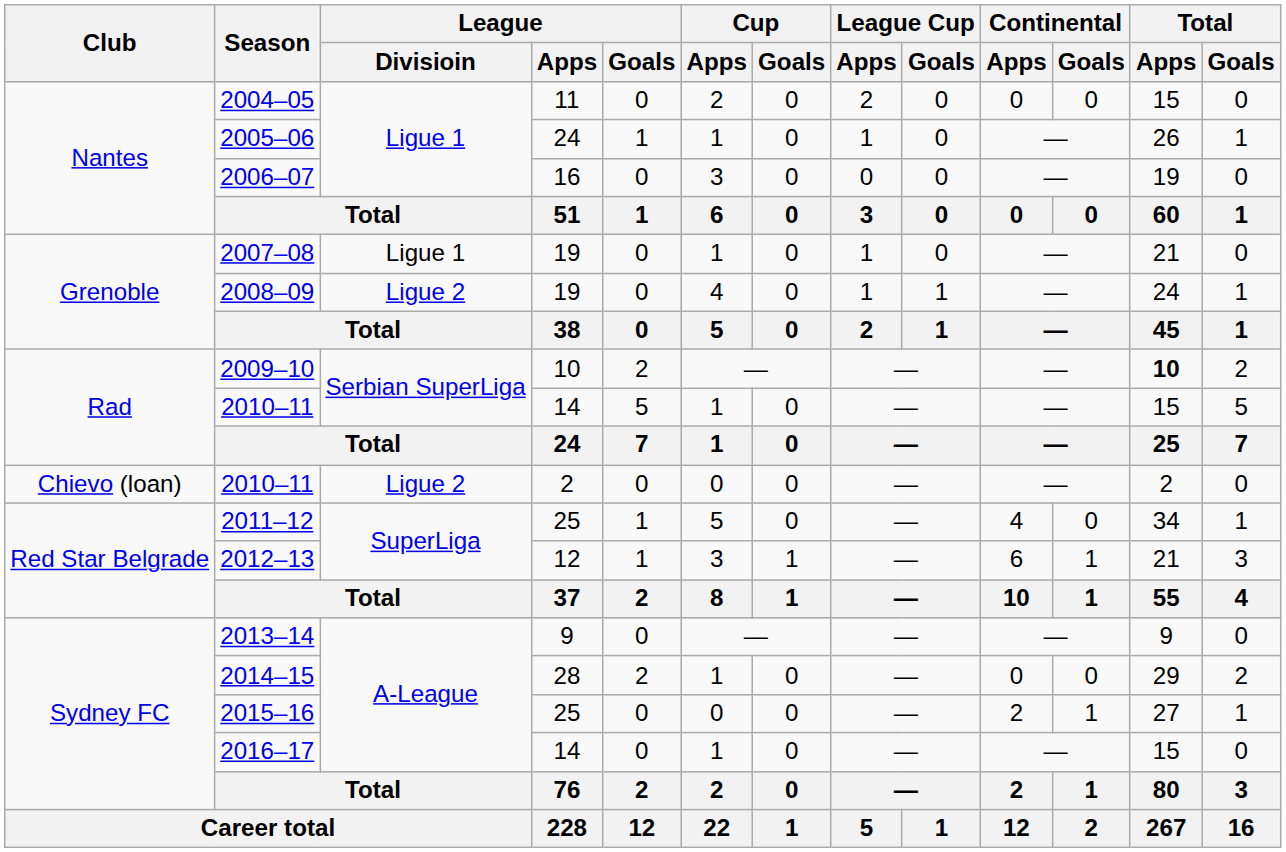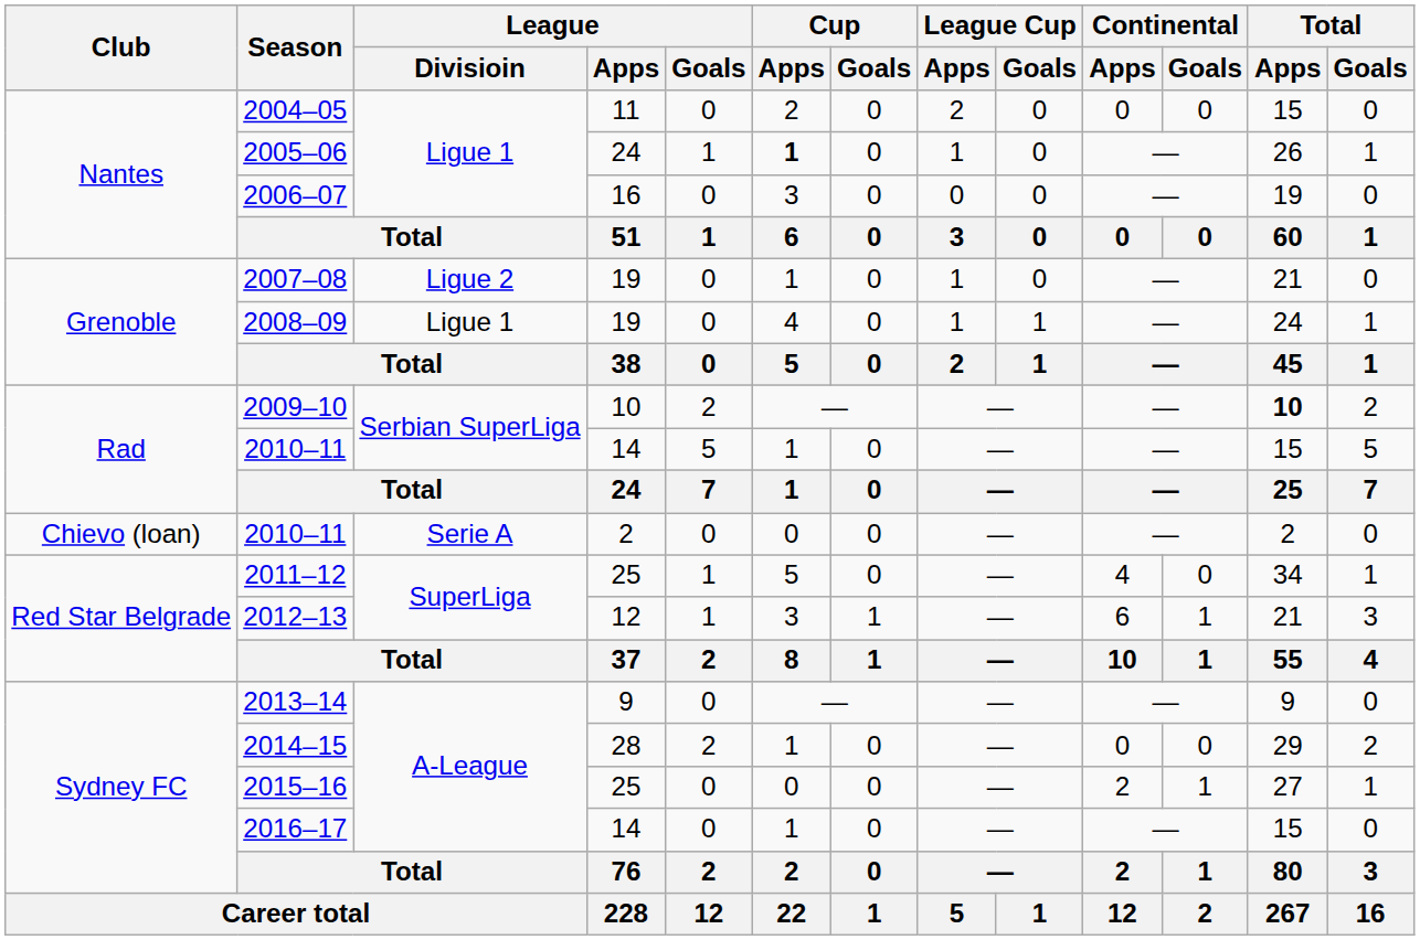 <table class="wikitable" style="text-align:center">
 <tr>
 <th rowspan=2>Club</th>
 <th rowspan=2>Season</th>
 <th colspan=3>League</th>
 <th colspan=2>Cup</th>
 <th colspan=2>League Cup</th>
 <th colspan=2>Continental</th>
 <th colspan=2>Total</th>
 </tr>
 <tr>
 <th>Divisioin</th>
 <th>Apps</th>
 <th>Goals</th>
 <th>Apps</th>
 <th>Goals</th>
 <th>Apps</th>
 <th>Goals</th>
 <th>Apps</th>
 <th>Goals</th>
 <th>Apps</th>
 <th>Goals</th>
 </tr>
 <tr>
 <td rowspan="4"><a href='#'>Nantes</a></td>
 <td><a href='#'>2004–05</a></td>
 <td rowspan="3"><a href='#'>Ligue 1</a></td>
 <td>11</td>
 <td>0</td>
 <td>2</td>
 <td>0</td>
 <td>2</td>
 <td>0</td>
 <td>0</td>
 <td>0</td>
 <td>15</td>
 <td>0</td>
 </tr>
 <tr>
 <td><a href='#'>2005–06</a></td>
 <td>24</td>
 <td>1</td>
-<td>1</td>
+<td><strong>1</strong></td>
 <td>0</td>
 <td>1</td>
 <td>0</td>
 <td colspan="2">—</td>
 <td>26</td>
 <td>1</td>
 </tr>
 <tr>
 <td><a href='#'>2006–07</a></td>
 <td>16</td>
 <td>0</td>
 <td>3</td>
 <td>0</td>
 <td>0</td>
 <td>0</td>
 <td colspan="2">—</td>
 <td>19</td>
 <td>0</td>
 </tr>
 <tr>
 <th colspan=2>Total</th>
 <th>51</th>
 <th>1</th>
 <th>6</th>
 <th>0</th>
 <th>3</th>
 <th>0</th>
 <th>0</th>
 <th>0</th>
 <th>60</th>
 <th>1</th>
 </tr>
 <tr>
 <td rowspan="3"><a href='#'>Grenoble</a></td>
 <td><a href='#'>2007–08</a></td>
-<td>Ligue 1</td>
+<td><a href='#'>Ligue 2</a></td>
 <td>19</td>
 <td>0</td>
 <td>1</td>
 <td>0</td>
 <td>1</td>
 <td>0</td>
 <td colspan="2">—</td>
 <td>21</td>
 <td>0</td>
 </tr>
 <tr>
 <td><a href='#'>2008–09</a></td>
-<td><a href='#'>Ligue 2</a></td>
+<td>Ligue 1</td>
 <td>19</td>
 <td>0</td>
 <td>4</td>
 <td>0</td>
 <td>1</td>
 <td>1</td>
 <td colspan="2">—</td>
 <td>24</td>
 <td>1</td>
 </tr>
 <tr>
 <th colspan=2>Total</th>
 <th>38</th>
 <th>0</th>
 <th>5</th>
 <th>0</th>
 <th>2</th>
 <th>1</th>
 <th colspan="2">—</th>
 <th>45</th>
 <th>1</th>
 </tr>
 <tr>
 <td rowspan="3"><a href='#'>Rad</a></td>
 <td><a href='#'>2009–10</a></td>
 <td rowspan="2"><a href='#'>Serbian SuperLiga</a></td>
 <td>10</td>
 <td>2</td>
 <td colspan="2">—</td>
 <td colspan="2">—</td>
 <td colspan="2">—</td>
 <td><strong>10</strong></td>
 <td>2</td>
 </tr>
 <tr>
 <td><a href='#'>2010–11</a></td>
 <td>14</td>
 <td>5</td>
 <td>1</td>
 <td>0</td>
 <td colspan="2">—</td>
 <td colspan="2">—</td>
 <td>15</td>
 <td>5</td>
 </tr>
 <tr>
 <th colspan=2>Total</th>
 <th>24</th>
 <th>7</th>
 <th>1</th>
 <th>0</th>
 <th colspan="2">—</th>
 <th colspan="2">—</th>
 <th>25</th>
 <th>7</th>
 </tr>
 <tr>
 <td><a href='#'>Chievo</a> (loan)</td>
 <td><a href='#'>2010–11</a></td>
-<td><a href='#'>Ligue 2</a></td>
+<td><a href='#'>Serie A</a></td>
 <td>2</td>
 <td>0</td>
 <td>0</td>
 <td>0</td>
 <td colspan="2">—</td>
 <td colspan="2">—</td>
 <td>2</td>
 <td>0</td>
 </tr>
 <tr>
 <td rowspan=3><a href='#'>Red Star Belgrade</a></td>
 <td><a href='#'>2011–12</a></td>
 <td rowspan=2><a href='#'>SuperLiga</a></td>
 <td>25</td>
 <td>1</td>
 <td>5</td>
 <td>0</td>
 <td colspan="2">—</td>
 <td>4</td>
 <td>0</td>
 <td>34</td>
 <td>1</td>
 </tr>
 <tr>
 <td><a href='#'>2012–13</a></td>
 <td>12</td>
 <td>1</td>
 <td>3</td>
 <td>1</td>
 <td colspan="2">—</td>
 <td>6</td>
 <td>1</td>
 <td>21</td>
 <td>3</td>
 </tr>
 <tr>
 <th colspan=2>Total</th>
 <th>37</th>
 <th>2</th>
 <th>8</th>
 <th>1</th>
 <th colspan="2">—</th>
 <th>10</th>
 <th>1</th>
 <th>55</th>
 <th>4</th>
 </tr>
 <tr>
 <td rowspan="5"><a href='#'>Sydney FC</a></td>
 <td><a href='#'>2013–14</a></td>
 <td rowspan="4"><a href='#'>A-League</a></td>
 <td>9</td>
 <td>0</td>
 <td colspan="2">—</td>
 <td colspan="2">—</td>
 <td colspan="2">—</td>
 <td>9</td>
 <td>0</td>
 </tr>
 <tr>
 <td><a href='#'>2014–15</a></td>
 <td>28</td>
 <td>2</td>
 <td>1</td>
 <td>0</td>
 <td colspan="2">—</td>
 <td>0</td>
 <td>0</td>
 <td>29</td>
 <td>2</td>
 </tr>
 <tr>
 <td><a href='#'>2015–16</a></td>
 <td>25</td>
 <td>0</td>
 <td>0</td>
 <td>0</td>
 <td colspan="2">—</td>
 <td>2</td>
 <td>1</td>
 <td>27</td>
 <td>1</td>
 </tr>
 <tr>
 <td><a href='#'>2016–17</a></td>
 <td>14</td>
 <td>0</td>
 <td>1</td>
 <td>0</td>
 <td colspan="2">—</td>
 <td colspan="2">—</td>
 <td>15</td>
 <td>0</td>
 </tr>
 <tr>
 <th colspan=2>Total</th>
 <th>76</th>
 <th>2</th>
 <th>2</th>
 <th>0</th>
 <th colspan="2">—</th>
 <th>2</th>
 <th>1</th>
 <th>80</th>
 <th>3</th>
 </tr>
 <tr>
 <th colspan=3>Career total</th>
 <th>228</th>
 <th>12</th>
 <th>22</th>
 <th>1</th>
 <th>5</th>
 <th>1</th>
 <th>12</th>
 <th>2</th>
 <th>267</th>
 <th>16</th>
 </tr>
 </table>
